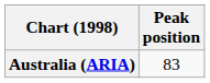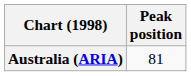 <table class="wikitable sortable plainrowheaders">
 <tr>
 <th>Chart (1998)</th>
 <th>Peak<br>position</th>
 </tr>
 <tr>
 <th scope="row">Australia (<a href='#'>ARIA</a>)</th>
-<td style="text-align:center;">83</td>
+<td style="text-align:center;">81</td>
 </tr>
 </table>
